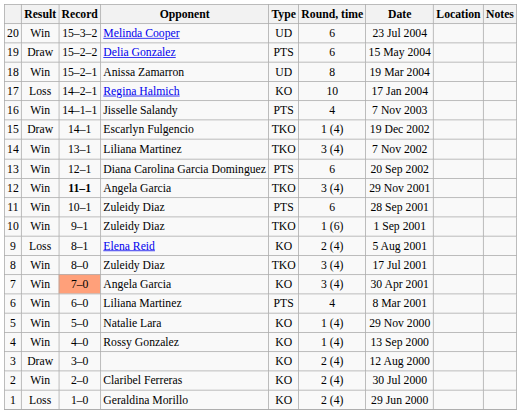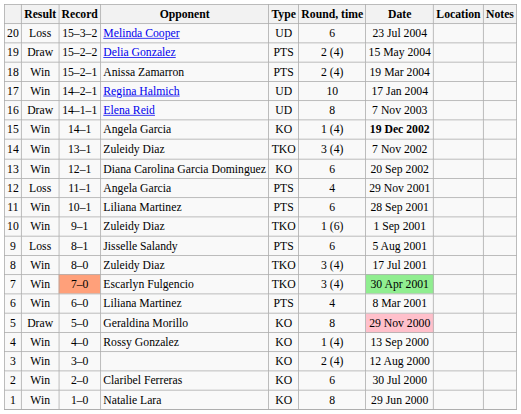 <table class="wikitable" style="text-align:center; font-size:95%">
 <tr>
 <th></th>
 <th>Result</th>
 <th>Record</th>
 <th>Opponent</th>
 <th>Type</th>
 <th>Round, time</th>
 <th>Date</th>
 <th>Location</th>
 <th>Notes</th>
 </tr>
 <tr>
 <td>20</td>
-<td>Win</td>
+<td>Loss</td>
 <td>15–3–2</td>
 <td align=left> <a href='#'>Melinda Cooper</a></td>
 <td>UD</td>
 <td>6</td>
 <td>23 Jul 2004</td>
 <td align=left></td>
 <td></td>
 </tr>
 <tr>
 <td>19</td>
 <td>Draw</td>
 <td>15–2–2</td>
 <td align=left> <a href='#'>Delia Gonzalez</a></td>
 <td>PTS</td>
-<td>6</td>
+<td>2 (4)</td>
 <td>15 May 2004</td>
 <td align=left></td>
 <td></td>
 </tr>
 <tr>
 <td>18</td>
 <td>Win</td>
 <td>15–2–1</td>
 <td align=left> Anissa Zamarron</td>
-<td>UD</td>
-<td>8</td>
+<td>PTS</td>
+<td>2 (4)</td>
 <td>19 Mar 2004</td>
 <td align=left></td>
 <td></td>
 </tr>
 <tr>
 <td>17</td>
-<td>Loss</td>
+<td>Win</td>
 <td>14–2–1</td>
 <td align=left> <a href='#'>Regina Halmich</a></td>
-<td>KO</td>
+<td>UD</td>
 <td>10</td>
 <td>17 Jan 2004</td>
 <td align=left></td>
 <td align=left></td>
 </tr>
 <tr>
 <td>16</td>
-<td>Win</td>
+<td>Draw</td>
 <td>14–1–1</td>
-<td align=left> Jisselle Salandy</td>
-<td>PTS</td>
-<td>4</td>
+<td align=left> <a href='#'>Elena Reid</a></td>
+<td>UD</td>
+<td>8</td>
 <td>7 Nov 2003</td>
 <td align=left></td>
 <td></td>
 </tr>
 <tr>
 <td>15</td>
-<td>Draw</td>
+<td>Win</td>
 <td>14–1</td>
-<td align=left> Escarlyn Fulgencio</td>
-<td>TKO</td>
+<td align=left> Angela Garcia</td>
+<td>KO</td>
 <td>1 (4)</td>
-<td>19 Dec 2002</td>
+<td><strong>19 Dec 2002</strong></td>
 <td align=left></td>
 <td></td>
 </tr>
 <tr>
 <td>14</td>
 <td>Win</td>
 <td>13–1</td>
-<td align=left> Liliana Martinez</td>
+<td align=left> Zuleidy Diaz</td>
 <td>TKO</td>
 <td>3 (4)</td>
 <td>7 Nov 2002</td>
 <td align=left></td>
 <td></td>
 </tr>
 <tr>
 <td>13</td>
 <td>Win</td>
 <td>12–1</td>
 <td align=left> Diana Carolina Garcia Dominguez</td>
-<td>PTS</td>
+<td>KO</td>
 <td>6</td>
 <td>20 Sep 2002</td>
 <td align=left></td>
 <td></td>
 </tr>
 <tr>
 <td>12</td>
-<td>Win</td>
-<td><strong>11–1</strong></td>
+<td>Loss</td>
+<td>11–1</td>
 <td align=left> Angela Garcia</td>
-<td>TKO</td>
-<td>3 (4)</td>
+<td>PTS</td>
+<td>4</td>
 <td>29 Nov 2001</td>
 <td align=left></td>
 <td></td>
 </tr>
 <tr>
 <td>11</td>
 <td>Win</td>
 <td>10–1</td>
-<td align=left> Zuleidy Diaz</td>
+<td align=left> Liliana Martinez</td>
 <td>PTS</td>
 <td>6</td>
 <td>28 Sep 2001</td>
 <td align=left></td>
 <td></td>
 </tr>
 <tr>
 <td>10</td>
 <td>Win</td>
 <td>9–1</td>
 <td align=left> Zuleidy Diaz</td>
 <td>TKO</td>
 <td>1 (6)</td>
 <td>1 Sep 2001</td>
 <td align=left></td>
 <td></td>
 </tr>
 <tr>
 <td>9</td>
 <td>Loss</td>
 <td>8–1</td>
-<td align=left> <a href='#'>Elena Reid</a></td>
-<td>KO</td>
-<td>2 (4)</td>
+<td align=left> Jisselle Salandy</td>
+<td>PTS</td>
+<td>6</td>
 <td>5 Aug 2001</td>
 <td align=left></td>
 <td></td>
 </tr>
 <tr>
 <td>8</td>
 <td>Win</td>
 <td>8–0</td>
 <td align=left> Zuleidy Diaz</td>
 <td>TKO</td>
 <td>3 (4)</td>
 <td>17 Jul 2001</td>
 <td align=left></td>
 <td></td>
 </tr>
 <tr>
 <td>7</td>
 <td>Win</td>
 <td style="background: lightsalmon;">7–0</td>
-<td align=left> Angela Garcia</td>
-<td>KO</td>
+<td align=left> Escarlyn Fulgencio</td>
+<td>TKO</td>
 <td>3 (4)</td>
-<td>30 Apr 2001</td>
+<td style="background: lightgreen;">30 Apr 2001</td>
 <td align=left></td>
 <td></td>
 </tr>
 <tr>
 <td>6</td>
 <td>Win</td>
 <td>6–0</td>
 <td align=left> Liliana Martinez</td>
 <td>PTS</td>
 <td>4</td>
 <td>8 Mar 2001</td>
 <td align=left></td>
 <td></td>
 </tr>
 <tr>
 <td>5</td>
-<td>Win</td>
+<td>Draw</td>
 <td>5–0</td>
-<td align=left> Natalie Lara</td>
+<td align=left> Geraldina Morillo</td>
 <td>KO</td>
-<td>1 (4)</td>
-<td>29 Nov 2000</td>
+<td>8</td>
+<td style="background: pink;">29 Nov 2000</td>
 <td align=left></td>
 <td></td>
 </tr>
 <tr>
 <td>4</td>
 <td>Win</td>
 <td>4–0</td>
 <td align=left> Rossy Gonzalez</td>
 <td>KO</td>
 <td>1 (4)</td>
 <td>13 Sep 2000</td>
 <td align=left></td>
 <td></td>
 </tr>
 <tr>
 <td>3</td>
-<td>Draw</td>
+<td>Win</td>
 <td>3–0</td>
 <td></td>
 <td>KO</td>
 <td>2 (4)</td>
 <td>12 Aug 2000</td>
 <td align=left></td>
 <td></td>
 </tr>
 <tr>
 <td>2</td>
 <td>Win</td>
 <td>2–0</td>
 <td align=left> Claribel Ferreras</td>
 <td>KO</td>
-<td>2 (4)</td>
+<td>6</td>
 <td>30 Jul 2000</td>
 <td align=left></td>
 <td></td>
 </tr>
 <tr>
 <td>1</td>
-<td>Loss</td>
+<td>Win</td>
 <td>1–0</td>
-<td align=left> Geraldina Morillo</td>
+<td align=left> Natalie Lara</td>
 <td>KO</td>
-<td>2 (4)</td>
+<td>8</td>
 <td>29 Jun 2000</td>
 <td align=left></td>
 <td></td>
 </tr>
 <tr>
 </tr>
 </table>
